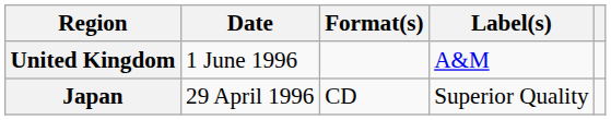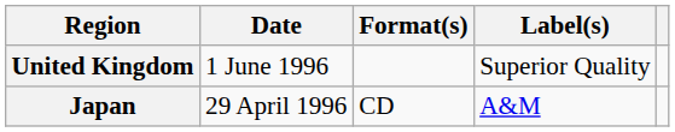 <table class="wikitable plainrowheaders">
 <tr>
 <th scope="col">Region</th>
 <th scope="col">Date</th>
 <th scope="col">Format(s)</th>
 <th scope="col">Label(s)</th>
 <th scope="col"></th>
 </tr>
 <tr>
 <th scope="row">United Kingdom</th>
 <td>1 June 1996</td>
 <td></td>
-<td><a href='#'>A&M</a></td>
+<td>Superior Quality</td>
 <td></td>
 </tr>
 <tr>
 <th scope="row">Japan</th>
 <td>29 April 1996</td>
 <td>CD</td>
-<td>Superior Quality</td>
+<td><a href='#'>A&M</a></td>
 <td></td>
 </tr>
 </table>
